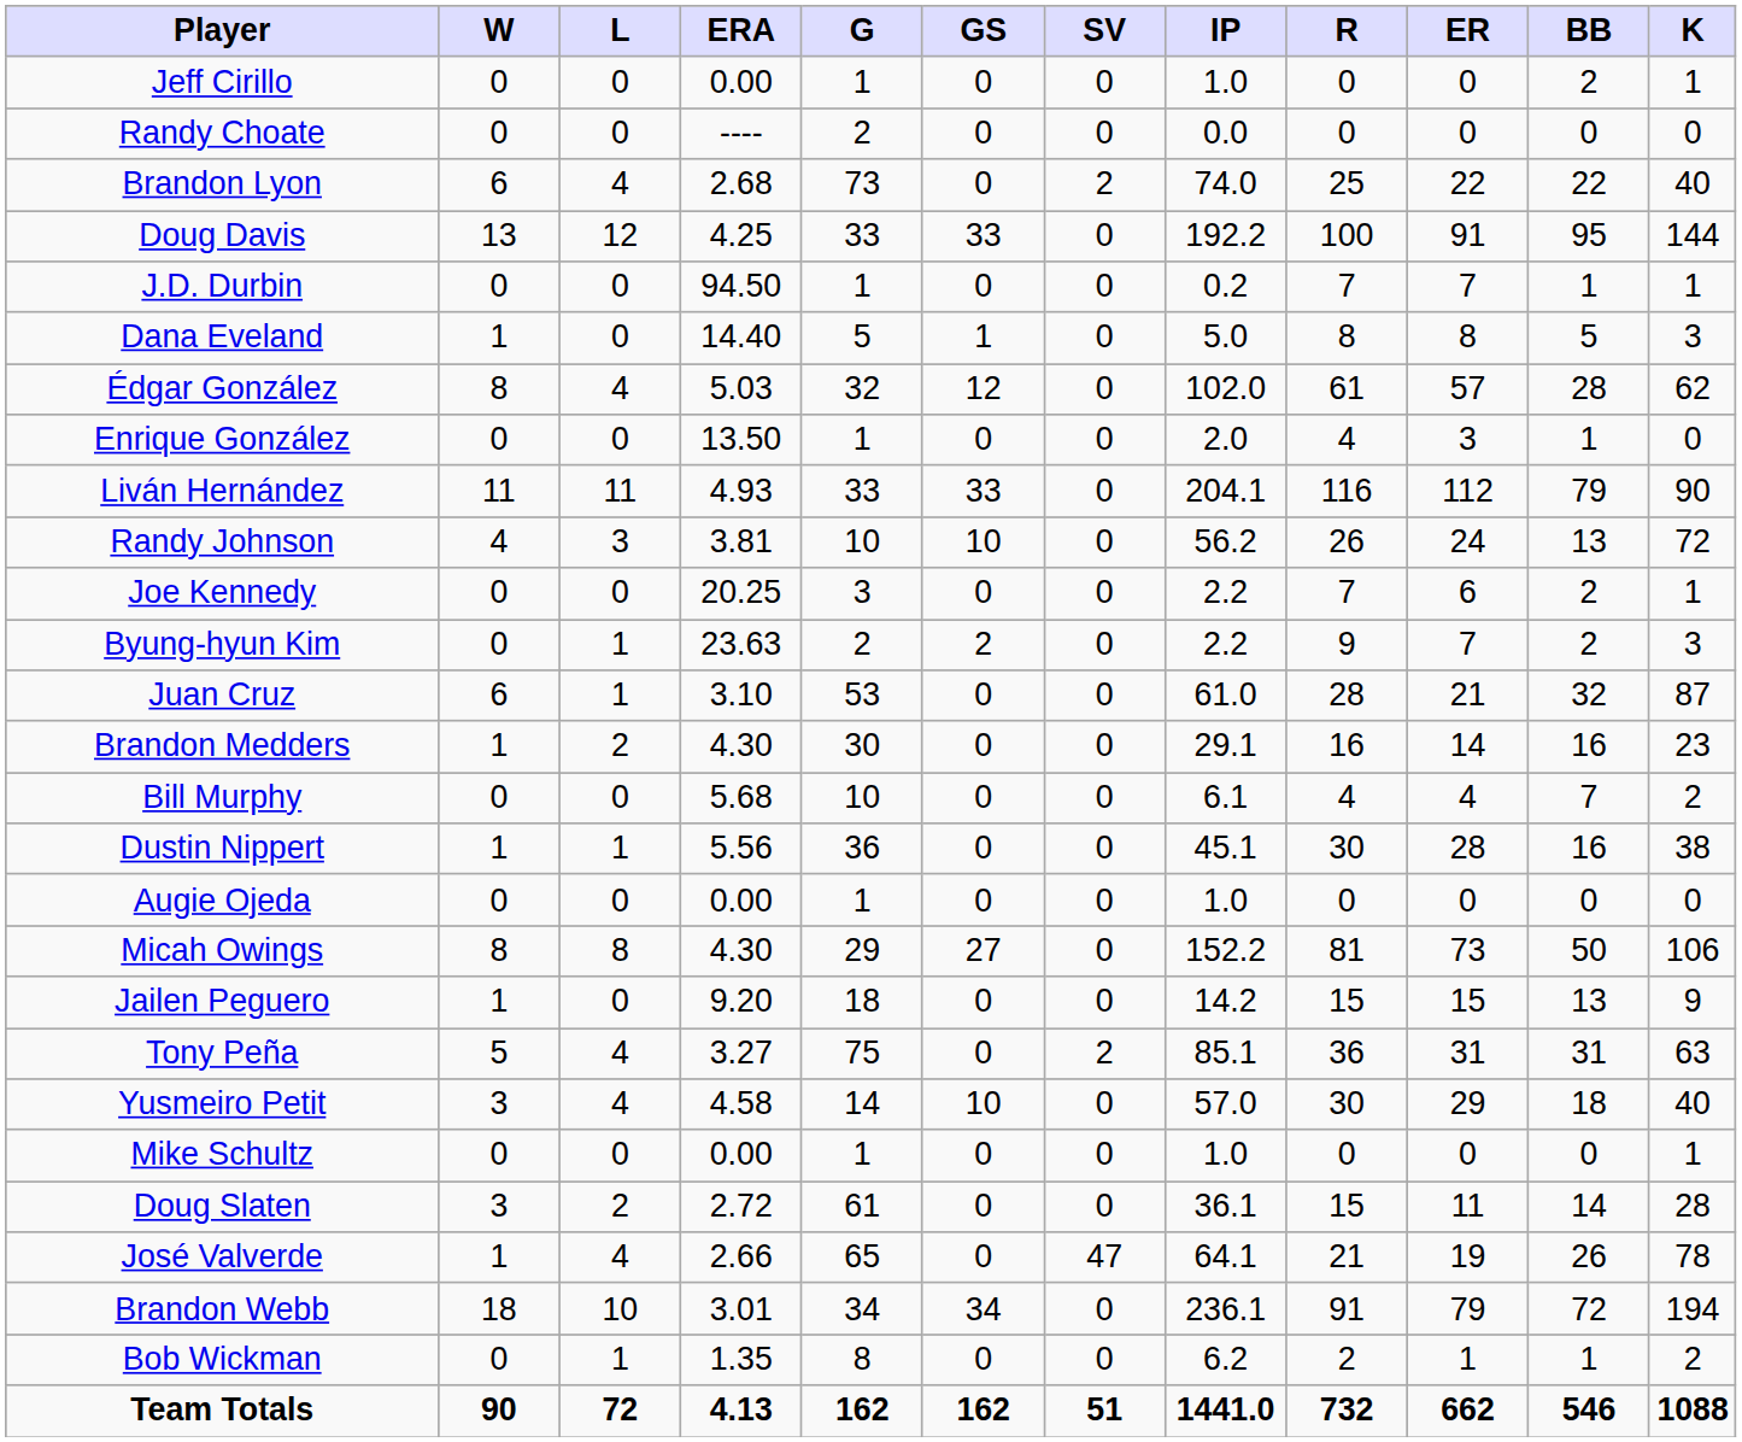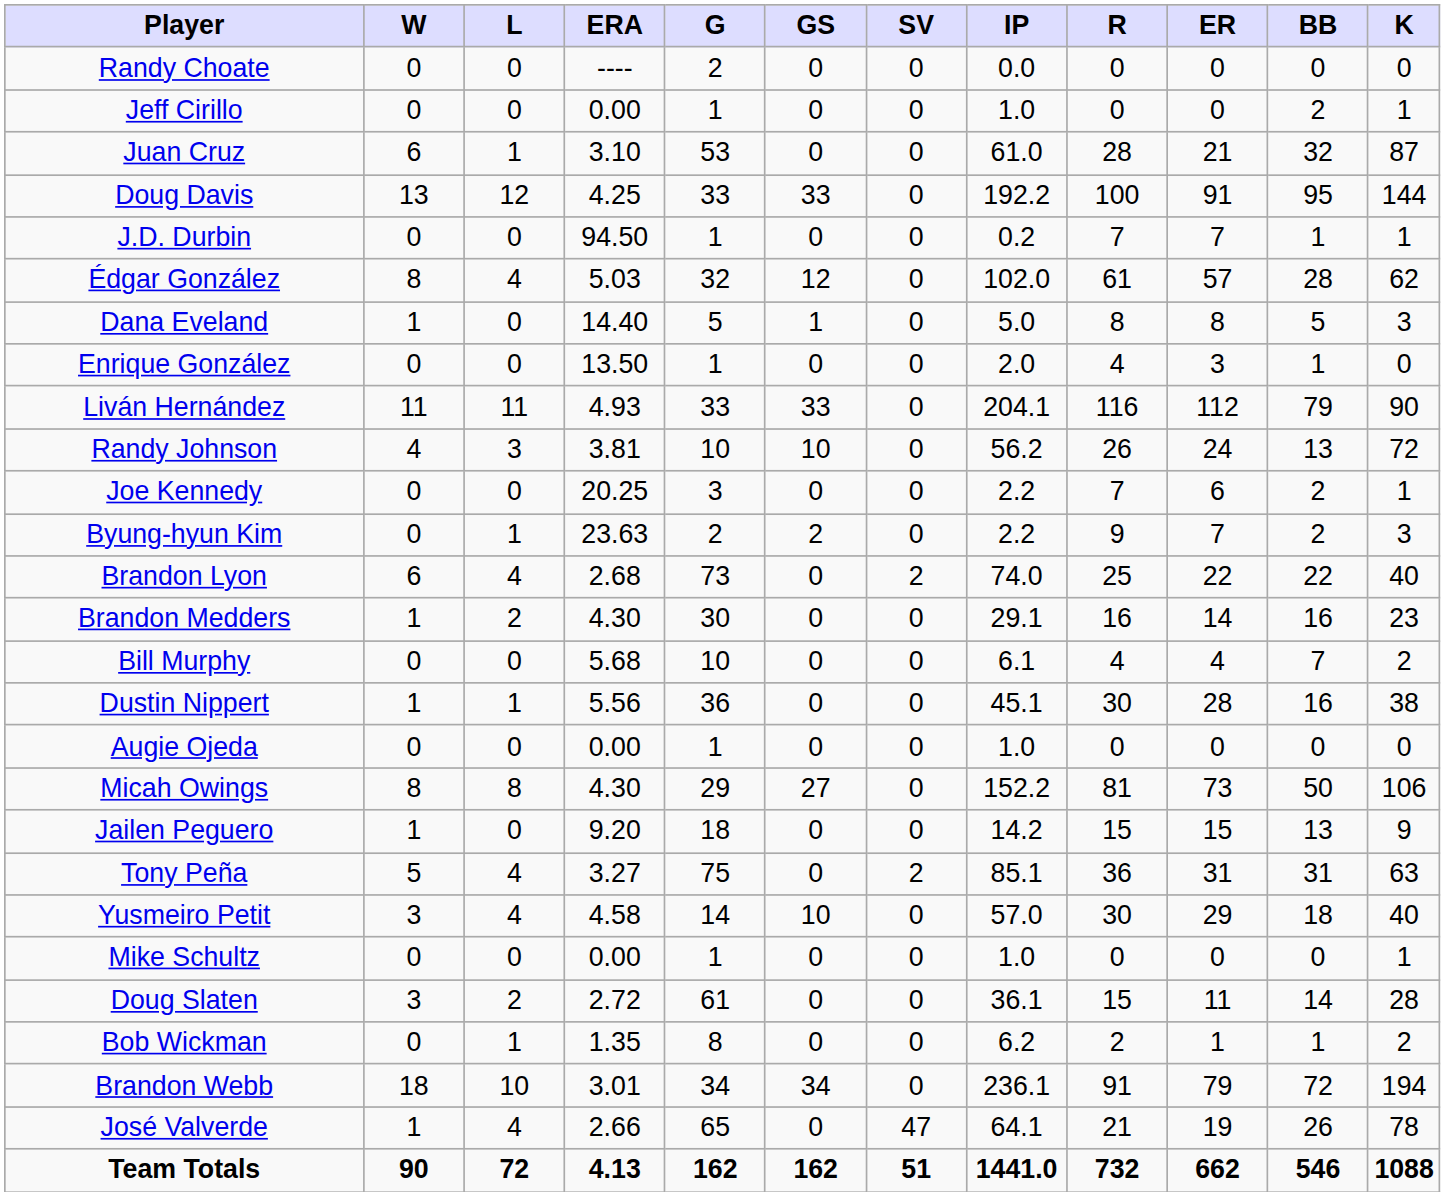 <table class="wikitable" style="text-align:center">
 <tr>
 <th style="background:#ddf; width:25%;">Player</th>
 <th style="background:#ddf; width:7%;">W</th>
 <th style="background:#ddf; width:7%;">L</th>
 <th style="background:#ddf; width:7%;">ERA</th>
 <th style="background:#ddf; width:7%;">G</th>
 <th style="background:#ddf; width:7%;">GS</th>
 <th style="background:#ddf; width:7%;">SV</th>
 <th style="background:#ddf; width:7%;">IP</th>
 <th style="background:#ddf; width:7%;">R</th>
 <th style="background:#ddf; width:7%;">ER</th>
 <th style="background:#ddf; width:7%;">BB</th>
 <th style="background:#ddf; width:7%;">K</th>
 </tr>
 <tr align=center>
+<td><a href='#'>Randy Choate</a></td>
+<td>0</td>
+<td>0</td>
+<td>----</td>
+<td>2</td>
+<td>0</td>
+<td>0</td>
+<td>0.0</td>
+<td>0</td>
+<td>0</td>
+<td>0</td>
+<td>0</td>
+</tr>
+<tr align=center>
 <td><a href='#'>Jeff Cirillo</a></td>
 <td>0</td>
 <td>0</td>
 <td>0.00</td>
 <td>1</td>
 <td>0</td>
 <td>0</td>
 <td>1.0</td>
 <td>0</td>
 <td>0</td>
 <td>2</td>
 <td>1</td>
 </tr>
 <tr align=center>
-<td><a href='#'>Randy Choate</a></td>
+<td><a href='#'>Juan Cruz</a></td>
+<td>6</td>
+<td>1</td>
+<td>3.10</td>
+<td>53</td>
 <td>0</td>
 <td>0</td>
-<td>----</td>
-<td>2</td>
-<td>0</td>
-<td>0</td>
-<td>0.0</td>
-<td>0</td>
-<td>0</td>
-<td>0</td>
-<td>0</td>
-</tr>
-<tr align=center>
-<td><a href='#'>Brandon Lyon</a></td>
-<td>6</td>
-<td>4</td>
-<td>2.68</td>
-<td>73</td>
-<td>0</td>
-<td>2</td>
-<td>74.0</td>
-<td>25</td>
-<td>22</td>
-<td>22</td>
-<td>40</td>
+<td>61.0</td>
+<td>28</td>
+<td>21</td>
+<td>32</td>
+<td>87</td>
 </tr>
 <tr align=center>
 <td><a href='#'>Doug Davis</a></td>
 <td>13</td>
 <td>12</td>
 <td>4.25</td>
 <td>33</td>
 <td>33</td>
 <td>0</td>
 <td>192.2</td>
 <td>100</td>
 <td>91</td>
 <td>95</td>
 <td>144</td>
 </tr>
 <tr align=center>
 <td><a href='#'>J.D. Durbin</a></td>
 <td>0</td>
 <td>0</td>
 <td>94.50</td>
 <td>1</td>
 <td>0</td>
 <td>0</td>
 <td>0.2</td>
 <td>7</td>
 <td>7</td>
 <td>1</td>
 <td>1</td>
 </tr>
 <tr align=center>
+<td><a href='#'>Édgar González</a></td>
+<td>8</td>
+<td>4</td>
+<td>5.03</td>
+<td>32</td>
+<td>12</td>
+<td>0</td>
+<td>102.0</td>
+<td>61</td>
+<td>57</td>
+<td>28</td>
+<td>62</td>
+</tr>
+<tr align=center>
 <td><a href='#'>Dana Eveland</a></td>
 <td>1</td>
 <td>0</td>
 <td>14.40</td>
 <td>5</td>
 <td>1</td>
 <td>0</td>
 <td>5.0</td>
 <td>8</td>
 <td>8</td>
 <td>5</td>
 <td>3</td>
-</tr>
-<tr align=center>
-<td><a href='#'>Édgar González</a></td>
-<td>8</td>
-<td>4</td>
-<td>5.03</td>
-<td>32</td>
-<td>12</td>
-<td>0</td>
-<td>102.0</td>
-<td>61</td>
-<td>57</td>
-<td>28</td>
-<td>62</td>
 </tr>
 <tr align=center>
 <td><a href='#'>Enrique González</a></td>
 <td>0</td>
 <td>0</td>
 <td>13.50</td>
 <td>1</td>
 <td>0</td>
 <td>0</td>
 <td>2.0</td>
 <td>4</td>
 <td>3</td>
 <td>1</td>
 <td>0</td>
 </tr>
 <tr align=center>
 <td><a href='#'>Liván Hernández</a></td>
 <td>11</td>
 <td>11</td>
 <td>4.93</td>
 <td>33</td>
 <td>33</td>
 <td>0</td>
 <td>204.1</td>
 <td>116</td>
 <td>112</td>
 <td>79</td>
 <td>90</td>
 </tr>
 <tr align=center>
 <td><a href='#'>Randy Johnson</a></td>
 <td>4</td>
 <td>3</td>
 <td>3.81</td>
 <td>10</td>
 <td>10</td>
 <td>0</td>
 <td>56.2</td>
 <td>26</td>
 <td>24</td>
 <td>13</td>
 <td>72</td>
 </tr>
 <tr align=center>
 <td><a href='#'>Joe Kennedy</a></td>
 <td>0</td>
 <td>0</td>
 <td>20.25</td>
 <td>3</td>
 <td>0</td>
 <td>0</td>
 <td>2.2</td>
 <td>7</td>
 <td>6</td>
 <td>2</td>
 <td>1</td>
 </tr>
 <tr align=center>
 <td><a href='#'>Byung-hyun Kim</a></td>
 <td>0</td>
 <td>1</td>
 <td>23.63</td>
 <td>2</td>
 <td>2</td>
 <td>0</td>
 <td>2.2</td>
 <td>9</td>
 <td>7</td>
 <td>2</td>
 <td>3</td>
 </tr>
 <tr align=center>
-<td><a href='#'>Juan Cruz</a></td>
+<td><a href='#'>Brandon Lyon</a></td>
 <td>6</td>
-<td>1</td>
-<td>3.10</td>
-<td>53</td>
+<td>4</td>
+<td>2.68</td>
+<td>73</td>
 <td>0</td>
-<td>0</td>
-<td>61.0</td>
-<td>28</td>
-<td>21</td>
-<td>32</td>
-<td>87</td>
+<td>2</td>
+<td>74.0</td>
+<td>25</td>
+<td>22</td>
+<td>22</td>
+<td>40</td>
 </tr>
 <tr align=center>
 <td><a href='#'>Brandon Medders</a></td>
 <td>1</td>
 <td>2</td>
 <td>4.30</td>
 <td>30</td>
 <td>0</td>
 <td>0</td>
 <td>29.1</td>
 <td>16</td>
 <td>14</td>
 <td>16</td>
 <td>23</td>
 </tr>
 <tr align=center>
 <td><a href='#'>Bill Murphy</a></td>
 <td>0</td>
 <td>0</td>
 <td>5.68</td>
 <td>10</td>
 <td>0</td>
 <td>0</td>
 <td>6.1</td>
 <td>4</td>
 <td>4</td>
 <td>7</td>
 <td>2</td>
 </tr>
 <tr align=center>
 <td><a href='#'>Dustin Nippert</a></td>
 <td>1</td>
 <td>1</td>
 <td>5.56</td>
 <td>36</td>
 <td>0</td>
 <td>0</td>
 <td>45.1</td>
 <td>30</td>
 <td>28</td>
 <td>16</td>
 <td>38</td>
 </tr>
 <tr align=center>
 <td><a href='#'>Augie Ojeda</a></td>
 <td>0</td>
 <td>0</td>
 <td>0.00</td>
 <td>1</td>
 <td>0</td>
 <td>0</td>
 <td>1.0</td>
 <td>0</td>
 <td>0</td>
 <td>0</td>
 <td>0</td>
 </tr>
 <tr align=center>
 <td><a href='#'>Micah Owings</a></td>
 <td>8</td>
 <td>8</td>
 <td>4.30</td>
 <td>29</td>
 <td>27</td>
 <td>0</td>
 <td>152.2</td>
 <td>81</td>
 <td>73</td>
 <td>50</td>
 <td>106</td>
 </tr>
 <tr align=center>
 <td><a href='#'>Jailen Peguero</a></td>
 <td>1</td>
 <td>0</td>
 <td>9.20</td>
 <td>18</td>
 <td>0</td>
 <td>0</td>
 <td>14.2</td>
 <td>15</td>
 <td>15</td>
 <td>13</td>
 <td>9</td>
 </tr>
 <tr align=center>
 <td><a href='#'>Tony Peña</a></td>
 <td>5</td>
 <td>4</td>
 <td>3.27</td>
 <td>75</td>
 <td>0</td>
 <td>2</td>
 <td>85.1</td>
 <td>36</td>
 <td>31</td>
 <td>31</td>
 <td>63</td>
 </tr>
 <tr align=center>
 <td><a href='#'>Yusmeiro Petit</a></td>
 <td>3</td>
 <td>4</td>
 <td>4.58</td>
 <td>14</td>
 <td>10</td>
 <td>0</td>
 <td>57.0</td>
 <td>30</td>
 <td>29</td>
 <td>18</td>
 <td>40</td>
 </tr>
 <tr align=center>
 <td><a href='#'>Mike Schultz</a></td>
 <td>0</td>
 <td>0</td>
 <td>0.00</td>
 <td>1</td>
 <td>0</td>
 <td>0</td>
 <td>1.0</td>
 <td>0</td>
 <td>0</td>
 <td>0</td>
 <td>1</td>
 </tr>
 <tr align=center>
 <td><a href='#'>Doug Slaten</a></td>
 <td>3</td>
 <td>2</td>
 <td>2.72</td>
 <td>61</td>
 <td>0</td>
 <td>0</td>
 <td>36.1</td>
 <td>15</td>
 <td>11</td>
 <td>14</td>
 <td>28</td>
 </tr>
 <tr align=center>
-<td><a href='#'>José Valverde</a></td>
+<td><a href='#'>Bob Wickman</a></td>
+<td>0</td>
 <td>1</td>
-<td>4</td>
-<td>2.66</td>
-<td>65</td>
+<td>1.35</td>
+<td>8</td>
 <td>0</td>
-<td>47</td>
-<td>64.1</td>
-<td>21</td>
-<td>19</td>
-<td>26</td>
-<td>78</td>
+<td>0</td>
+<td>6.2</td>
+<td>2</td>
+<td>1</td>
+<td>1</td>
+<td>2</td>
 </tr>
 <tr align=center>
 <td><a href='#'>Brandon Webb</a></td>
 <td>18</td>
 <td>10</td>
 <td>3.01</td>
 <td>34</td>
 <td>34</td>
 <td>0</td>
 <td>236.1</td>
 <td>91</td>
 <td>79</td>
 <td>72</td>
 <td>194</td>
 </tr>
 <tr align=center>
-<td><a href='#'>Bob Wickman</a></td>
+<td><a href='#'>José Valverde</a></td>
+<td>1</td>
+<td>4</td>
+<td>2.66</td>
+<td>65</td>
 <td>0</td>
-<td>1</td>
-<td>1.35</td>
-<td>8</td>
-<td>0</td>
-<td>0</td>
-<td>6.2</td>
-<td>2</td>
-<td>1</td>
-<td>1</td>
-<td>2</td>
+<td>47</td>
+<td>64.1</td>
+<td>21</td>
+<td>19</td>
+<td>26</td>
+<td>78</td>
 </tr>
 <tr align=center>
 <td><strong>Team Totals</strong></td>
 <td><strong>90</strong></td>
 <td><strong>72</strong></td>
 <td><strong>4.13</strong></td>
 <td><strong>162</strong></td>
 <td><strong>162</strong></td>
 <td><strong>51</strong></td>
 <td><strong>1441.0</strong></td>
 <td><strong>732</strong></td>
 <td><strong>662</strong></td>
 <td><strong>546</strong></td>
 <td><strong>1088</strong></td>
 </tr>
 </table>
